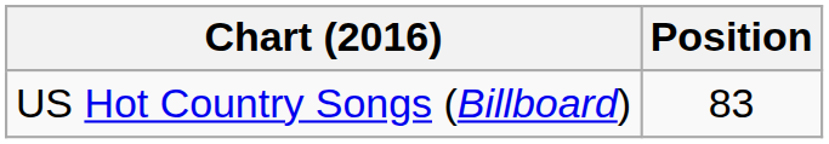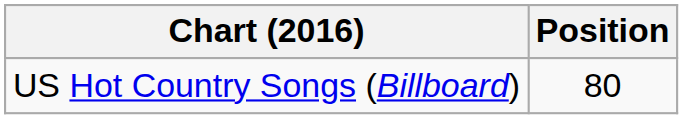 <table class="wikitable">
 <tr>
 <th scope="col">Chart (2016)</th>
 <th scope="col">Position</th>
 </tr>
 <tr>
 <td>US <a href='#'>Hot Country Songs</a> (<em><a href='#'>Billboard</a></em>)</td>
-<td align="center">83</td>
+<td align="center">80</td>
 </tr>
 </table>
